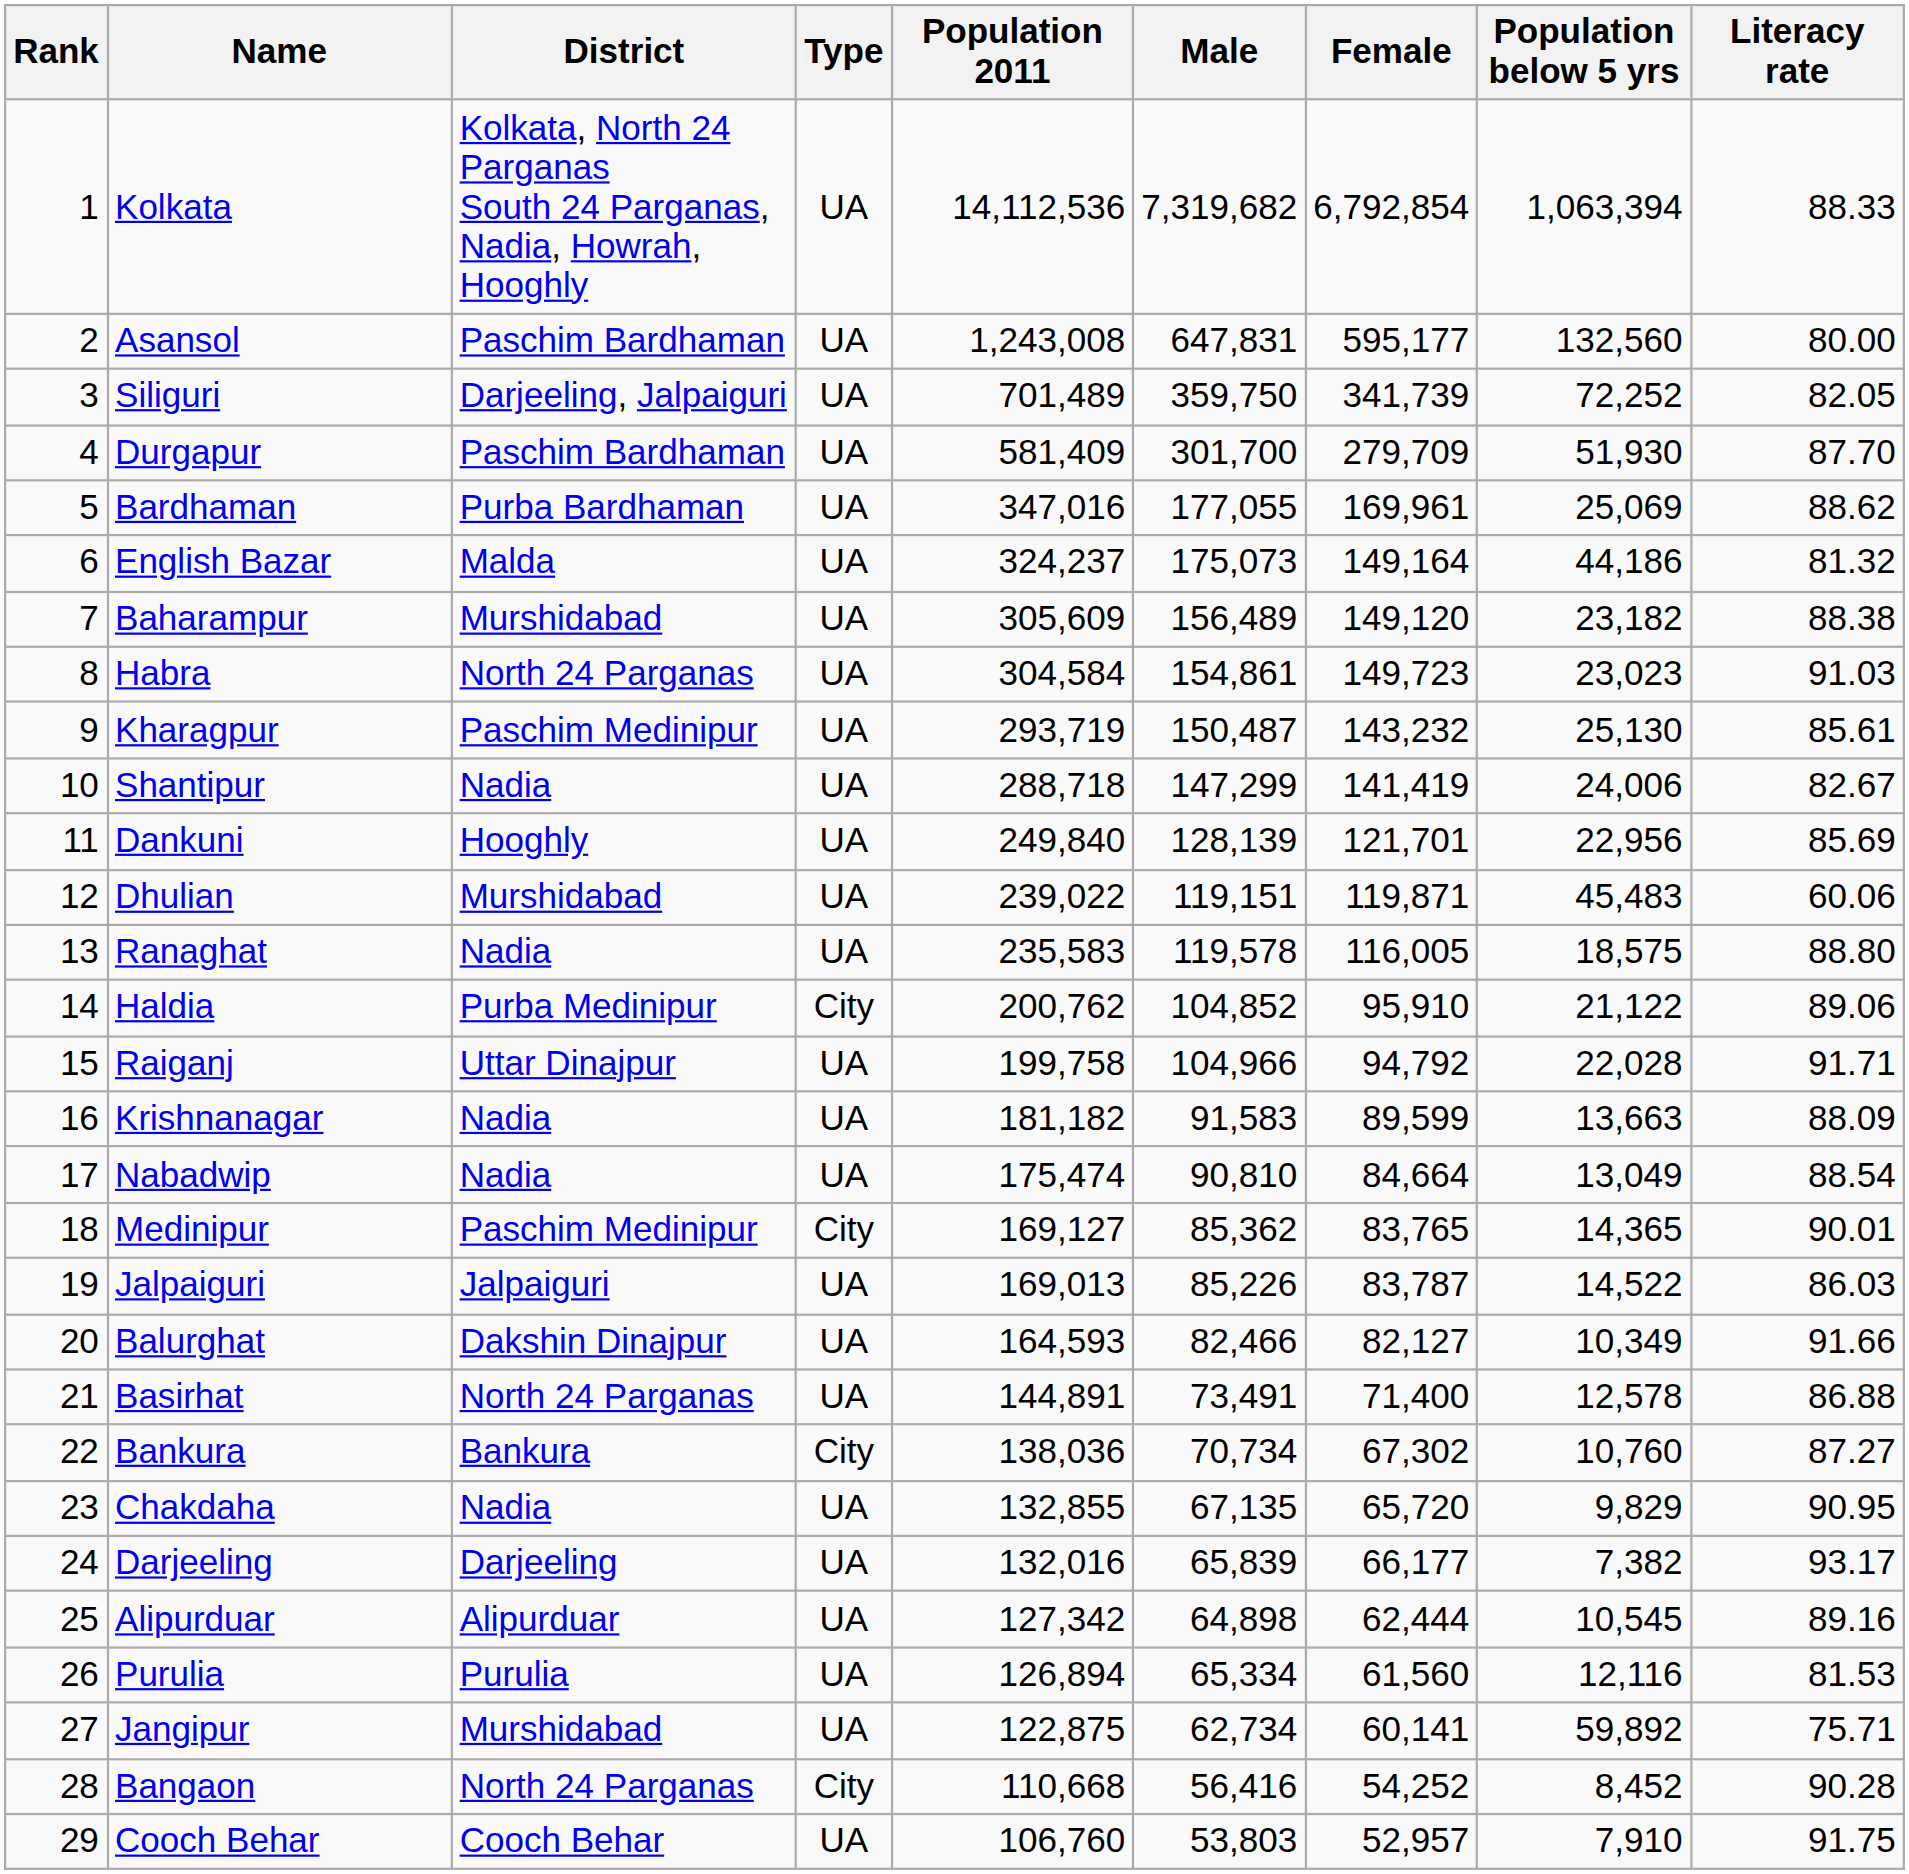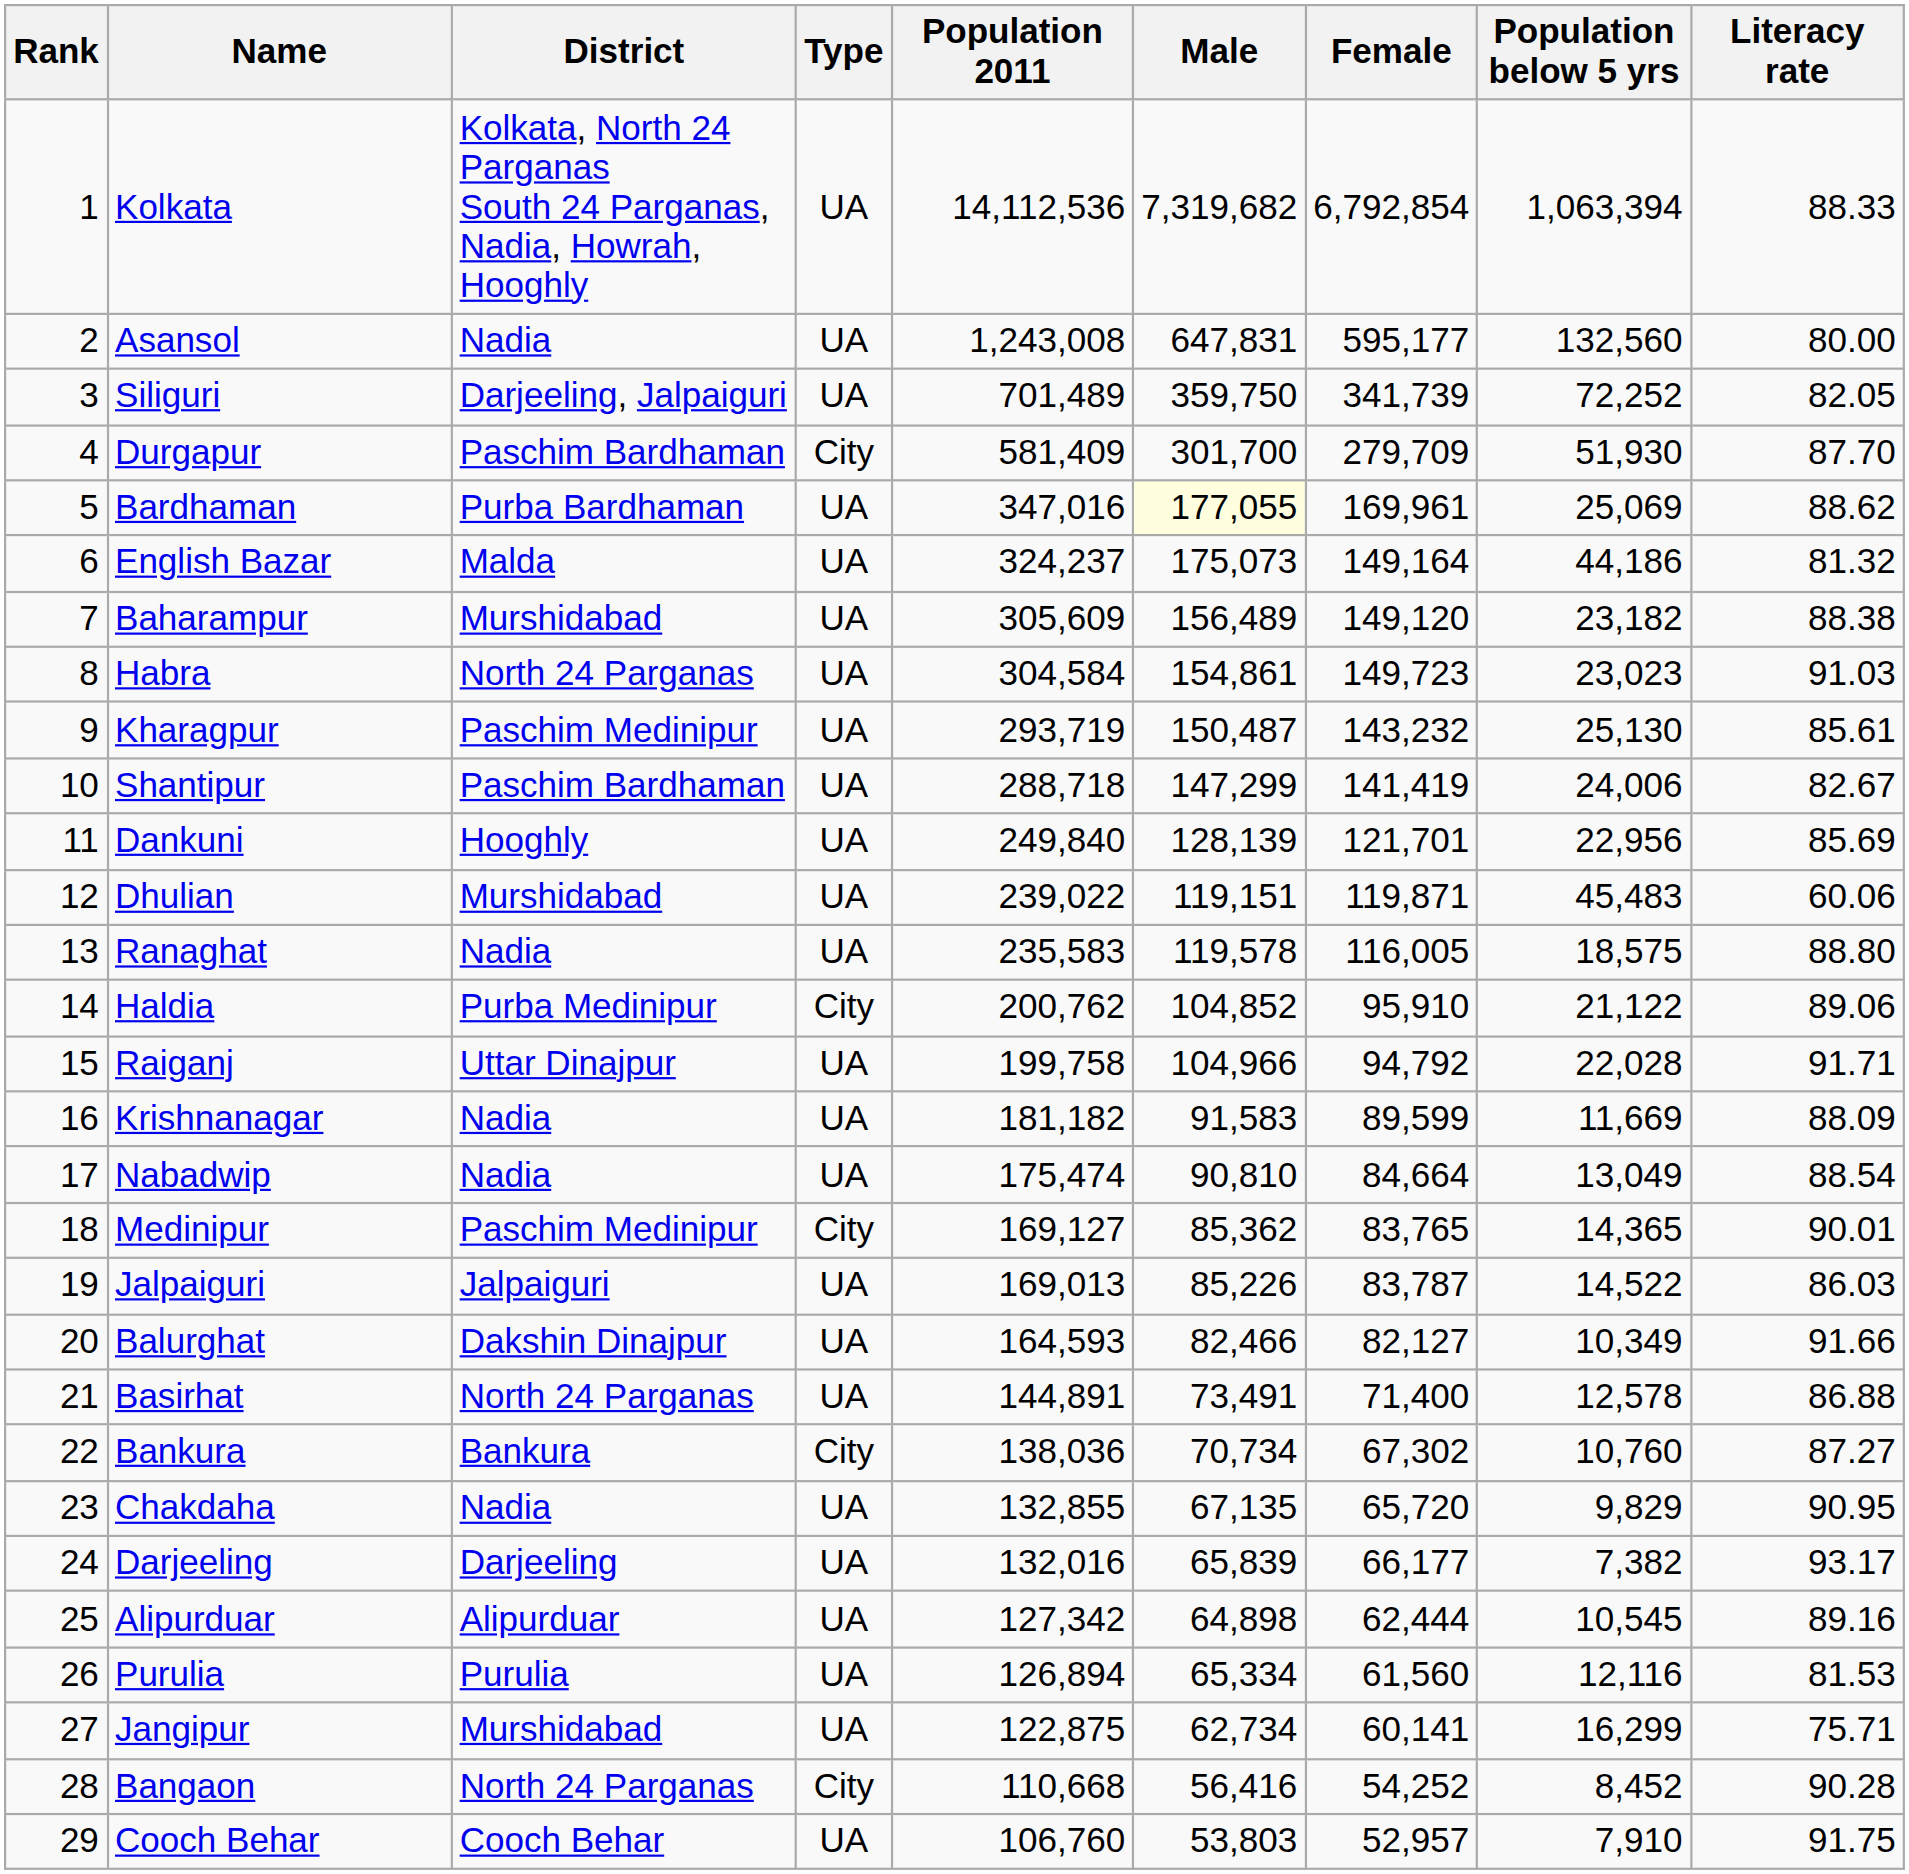 <table class="sortable wikitable" style="text-align:center;font-size: 12pt">
 <tr>
 <th rowspan="1">Rank</th>
 <th width="150" rowspan="1">Name</th>
 <th width="150" rowspan="1">District</th>
 <th rowspan="1">Type</th>
 <th rowspan="1">Population 2011</th>
 <th rowspan="1">Male</th>
 <th rowspan="1">Female</th>
 <th width="90" rowspan="1">Population<br> below 5 yrs</th>
 <th width="90" rowspan="1">Literacy rate</th>
 </tr>
 <tr>
 <td align="right">1</td>
 <td align=left><a href='#'>Kolkata</a></td>
 <td align=left><a href='#'>Kolkata</a>, <a href='#'>North 24 Parganas</a><br><a href='#'>South 24 Parganas</a>, <a href='#'>Nadia</a>, <a href='#'>Howrah</a>, <a href='#'>Hooghly</a></td>
 <td>UA</td>
 <td align="right">14,112,536</td>
 <td align="right">7,319,682</td>
 <td align="right">6,792,854</td>
 <td align="right">1,063,394</td>
 <td align="right">88.33</td>
 </tr>
 <tr>
 <td align="right">2</td>
 <td align=left><a href='#'>Asansol</a></td>
-<td align=left><a href='#'>Paschim Bardhaman</a></td>
+<td align=left><a href='#'>Nadia</a></td>
 <td>UA</td>
 <td align="right">1,243,008</td>
 <td align="right">647,831</td>
 <td align="right">595,177</td>
 <td align="right">132,560</td>
 <td align="right">80.00</td>
 </tr>
 <tr>
 <td align="right">3</td>
 <td align=left><a href='#'>Siliguri</a></td>
 <td align=left><a href='#'>Darjeeling</a>, <a href='#'>Jalpaiguri</a></td>
 <td>UA</td>
 <td align="right">701,489</td>
 <td align="right">359,750</td>
 <td align="right">341,739</td>
 <td align="right">72,252</td>
 <td align="right">82.05</td>
 </tr>
 <tr>
 <td align="right">4</td>
 <td align=left><a href='#'>Durgapur</a></td>
 <td align=left><a href='#'>Paschim Bardhaman</a></td>
-<td>UA</td>
+<td>City</td>
 <td align="right">581,409</td>
 <td align="right">301,700</td>
 <td align="right">279,709</td>
 <td align="right">51,930</td>
 <td align="right">87.70</td>
 </tr>
 <tr>
 <td align="right">5</td>
 <td align=left><a href='#'>Bardhaman</a></td>
 <td align=left><a href='#'>Purba Bardhaman</a></td>
 <td>UA</td>
 <td align="right">347,016</td>
-<td align="right">177,055</td>
+<td align="right" style="background: lightyellow;">177,055</td>
 <td align="right">169,961</td>
 <td align="right">25,069</td>
 <td align="right">88.62</td>
 </tr>
 <tr>
 <td align="right">6</td>
 <td align=left><a href='#'>English Bazar</a></td>
 <td align=left><a href='#'>Malda</a></td>
 <td>UA</td>
 <td align="right">324,237</td>
 <td align="right">175,073</td>
 <td align="right">149,164</td>
 <td align="right">44,186</td>
 <td align="right">81.32</td>
 </tr>
 <tr>
 <td align="right">7</td>
 <td align=left><a href='#'>Baharampur</a></td>
 <td align=left><a href='#'>Murshidabad</a></td>
 <td>UA</td>
 <td align="right">305,609</td>
 <td align="right">156,489</td>
 <td align="right">149,120</td>
 <td align="right">23,182</td>
 <td align="right">88.38</td>
 </tr>
 <tr>
 <td align="right">8</td>
 <td align=left><a href='#'>Habra</a></td>
 <td align=left><a href='#'>North 24 Parganas</a></td>
 <td>UA</td>
 <td align="right">304,584</td>
 <td align="right">154,861</td>
 <td align="right">149,723</td>
 <td align="right">23,023</td>
 <td align="right">91.03</td>
 </tr>
 <tr>
 <td align="right">9</td>
 <td align=left><a href='#'>Kharagpur</a></td>
 <td align=left><a href='#'>Paschim Medinipur</a></td>
 <td>UA</td>
 <td align="right">293,719</td>
 <td align="right">150,487</td>
 <td align="right">143,232</td>
 <td align="right">25,130</td>
 <td align="right">85.61</td>
 </tr>
 <tr>
 <td align="right">10</td>
 <td align=left><a href='#'>Shantipur</a></td>
-<td align=left><a href='#'>Nadia</a></td>
+<td align=left><a href='#'>Paschim Bardhaman</a></td>
 <td>UA</td>
 <td align="right">288,718</td>
 <td align="right">147,299</td>
 <td align="right">141,419</td>
 <td align="right">24,006</td>
 <td align="right">82.67</td>
 </tr>
 <tr>
 <td align="right">11</td>
 <td align=left><a href='#'>Dankuni</a></td>
 <td align=left><a href='#'>Hooghly</a></td>
 <td>UA</td>
 <td align="right">249,840</td>
 <td align="right">128,139</td>
 <td align="right">121,701</td>
 <td align="right">22,956</td>
 <td align="right">85.69</td>
 </tr>
 <tr>
 <td align="right">12</td>
 <td align=left><a href='#'>Dhulian</a></td>
 <td align=left><a href='#'>Murshidabad</a></td>
 <td>UA</td>
 <td align="right">239,022</td>
 <td align="right">119,151</td>
 <td align="right">119,871</td>
 <td align="right">45,483</td>
 <td align="right">60.06</td>
 </tr>
 <tr>
 <td align="right">13</td>
 <td align=left><a href='#'>Ranaghat</a></td>
 <td align=left><a href='#'>Nadia</a></td>
 <td>UA</td>
 <td align="right">235,583</td>
 <td align="right">119,578</td>
 <td align="right">116,005</td>
 <td align="right">18,575</td>
 <td align="right">88.80</td>
 </tr>
 <tr>
 <td align="right">14</td>
 <td align=left><a href='#'>Haldia</a></td>
 <td align=left><a href='#'>Purba Medinipur</a></td>
 <td>City</td>
 <td align="right">200,762</td>
 <td align="right">104,852</td>
 <td align="right">95,910</td>
 <td align="right">21,122</td>
 <td align="right">89.06</td>
 </tr>
 <tr>
 <td align="right">15</td>
 <td align=left><a href='#'>Raiganj</a></td>
 <td align=left><a href='#'>Uttar Dinajpur</a></td>
 <td>UA</td>
 <td align="right">199,758</td>
 <td align="right">104,966</td>
 <td align="right">94,792</td>
 <td align="right">22,028</td>
 <td align="right">91.71</td>
 </tr>
 <tr>
 <td align="right">16</td>
 <td align=left><a href='#'>Krishnanagar</a></td>
 <td align=left><a href='#'>Nadia</a></td>
 <td>UA</td>
 <td align="right">181,182</td>
 <td align="right">91,583</td>
 <td align="right">89,599</td>
-<td align="right">13,663</td>
+<td align="right">11,669</td>
 <td align="right">88.09</td>
 </tr>
 <tr>
 <td align="right">17</td>
 <td align=left><a href='#'>Nabadwip</a></td>
 <td align=left><a href='#'>Nadia</a></td>
 <td>UA</td>
 <td align="right">175,474</td>
 <td align="right">90,810</td>
 <td align="right">84,664</td>
 <td align="right">13,049</td>
 <td align="right">88.54</td>
 </tr>
 <tr>
 <td align="right">18</td>
 <td align=left><a href='#'>Medinipur</a></td>
 <td align=left><a href='#'>Paschim Medinipur</a></td>
 <td>City</td>
 <td align="right">169,127</td>
 <td align="right">85,362</td>
 <td align="right">83,765</td>
 <td align="right">14,365</td>
 <td align="right">90.01</td>
 </tr>
 <tr>
 <td align="right">19</td>
 <td align=left><a href='#'>Jalpaiguri</a></td>
 <td align=left><a href='#'>Jalpaiguri</a></td>
 <td>UA</td>
 <td align="right">169,013</td>
 <td align="right">85,226</td>
 <td align="right">83,787</td>
 <td align="right">14,522</td>
 <td align="right">86.03</td>
 </tr>
 <tr>
 <td align="right">20</td>
 <td align=left><a href='#'>Balurghat</a></td>
 <td align=left><a href='#'>Dakshin Dinajpur</a></td>
 <td>UA</td>
 <td align="right">164,593</td>
 <td align="right">82,466</td>
 <td align="right">82,127</td>
 <td align="right">10,349</td>
 <td align="right">91.66</td>
 </tr>
 <tr>
 <td align="right">21</td>
 <td align=left><a href='#'>Basirhat</a></td>
 <td align=left><a href='#'>North 24 Parganas</a></td>
 <td>UA</td>
 <td align="right">144,891</td>
 <td align="right">73,491</td>
 <td align="right">71,400</td>
 <td align="right">12,578</td>
 <td align="right">86.88</td>
 </tr>
 <tr>
 <td align="right">22</td>
 <td align=left><a href='#'>Bankura</a></td>
 <td align=left><a href='#'>Bankura</a></td>
 <td>City</td>
 <td align="right">138,036</td>
 <td align="right">70,734</td>
 <td align="right">67,302</td>
 <td align="right">10,760</td>
 <td align="right">87.27</td>
 </tr>
 <tr>
 <td align="right">23</td>
 <td align=left><a href='#'>Chakdaha</a></td>
 <td align=left><a href='#'>Nadia</a></td>
 <td>UA</td>
 <td align="right">132,855</td>
 <td align="right">67,135</td>
 <td align="right">65,720</td>
 <td align="right">9,829</td>
 <td align="right">90.95</td>
 </tr>
 <tr>
 <td align="right">24</td>
 <td align=left><a href='#'>Darjeeling</a></td>
 <td align=left><a href='#'>Darjeeling</a></td>
 <td>UA</td>
 <td align="right">132,016</td>
 <td align="right">65,839</td>
 <td align="right">66,177</td>
 <td align="right">7,382</td>
 <td align="right">93.17</td>
 </tr>
 <tr>
 <td align="right">25</td>
 <td align=left><a href='#'>Alipurduar</a></td>
 <td align=left><a href='#'>Alipurduar</a></td>
 <td>UA</td>
 <td align="right">127,342</td>
 <td align="right">64,898</td>
 <td align="right">62,444</td>
 <td align="right">10,545</td>
 <td align="right">89.16</td>
 </tr>
 <tr>
 <td align="right">26</td>
 <td align=left><a href='#'>Purulia</a></td>
 <td align=left><a href='#'>Purulia</a></td>
 <td>UA</td>
 <td align="right">126,894</td>
 <td align="right">65,334</td>
 <td align="right">61,560</td>
 <td align="right">12,116</td>
 <td align="right">81.53</td>
 </tr>
 <tr>
 <td align="right">27</td>
 <td align=left><a href='#'>Jangipur</a></td>
 <td align=left><a href='#'>Murshidabad</a></td>
 <td>UA</td>
 <td align="right">122,875</td>
 <td align="right">62,734</td>
 <td align="right">60,141</td>
-<td align="right">59,892</td>
+<td align="right">16,299</td>
 <td align="right">75.71</td>
 </tr>
 <tr>
 <td align="right">28</td>
 <td align=left><a href='#'>Bangaon</a></td>
 <td align=left><a href='#'>North 24 Parganas</a></td>
 <td>City</td>
 <td align="right">110,668</td>
 <td align="right">56,416</td>
 <td align="right">54,252</td>
 <td align="right">8,452</td>
 <td align="right">90.28</td>
 </tr>
 <tr>
 <td align="right">29</td>
 <td align=left><a href='#'>Cooch Behar</a></td>
 <td align=left><a href='#'>Cooch Behar</a></td>
 <td>UA</td>
 <td align="right">106,760</td>
 <td align="right">53,803</td>
 <td align="right">52,957</td>
 <td align="right">7,910</td>
 <td align="right">91.75</td>
 </tr>
 </table>
